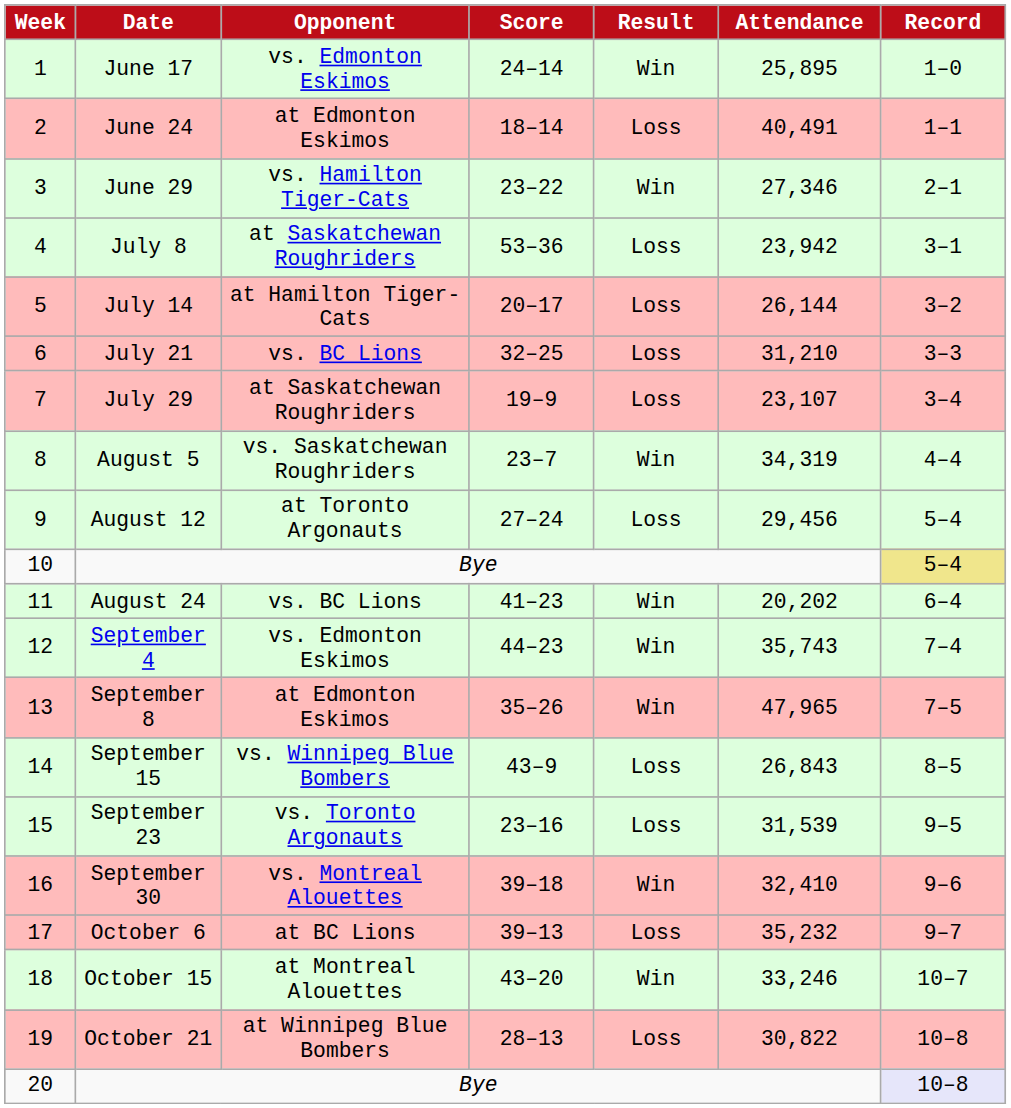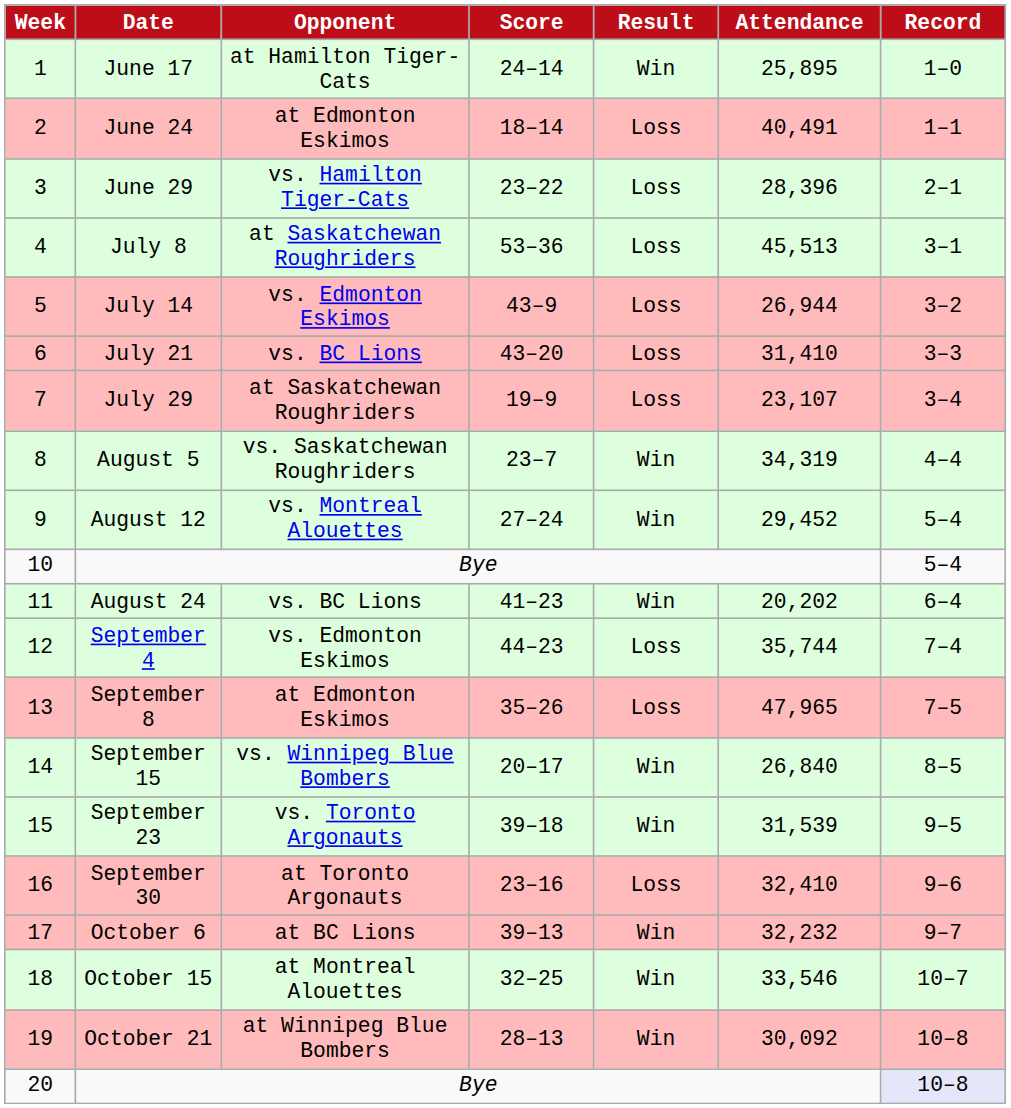 <table class="wikitable sortable">
 <tr>
 <th style="background:#bd0d18;color:#FFFFFF;"  width="4%">Week</th>
 <th style="background:#bd0d18;color:#FFFFFF;"  width="8%">Date</th>
 <th style="background:#bd0d18;color:#FFFFFF;"  width="20%">Opponent</th>
 <th style="background:#bd0d18;color:#FFFFFF;"  width="10%">Score</th>
 <th style="background:#bd0d18;color:#FFFFFF;"  width="10%">Result</th>
 <th style="background:#bd0d18;color:#FFFFFF;"  width="10%">Attendance</th>
 <th style="background:#bd0d18;color:#FFFFFF;"  width="10%">Record</th>
 </tr>
 <tr align="center" bgcolor="#ddffdd">
 <td>1</td>
 <td>June 17</td>
-<td>vs. <a href='#'>Edmonton Eskimos</a></td>
+<td>at Hamilton Tiger-Cats</td>
 <td>24–14</td>
 <td>Win</td>
 <td>25,895</td>
 <td>1–0</td>
 </tr>
 <tr align="center" bgcolor="#ffbbbb">
 <td>2</td>
 <td>June 24</td>
 <td>at Edmonton Eskimos</td>
 <td>18–14</td>
 <td>Loss</td>
 <td>40,491</td>
 <td>1–1</td>
 </tr>
 <tr align="center" bgcolor="#ddffdd">
 <td>3</td>
 <td>June 29</td>
 <td>vs. <a href='#'>Hamilton Tiger-Cats</a></td>
 <td>23–22</td>
-<td>Win</td>
-<td>27,346</td>
+<td>Loss</td>
+<td>28,396</td>
 <td>2–1</td>
 </tr>
 <tr align="center" bgcolor="#ddffdd">
 <td>4</td>
 <td>July 8</td>
 <td>at <a href='#'>Saskatchewan Roughriders</a></td>
 <td>53–36</td>
 <td>Loss</td>
-<td>23,942</td>
+<td>45,513</td>
 <td>3–1</td>
 </tr>
 <tr align="center" bgcolor="#ffbbbb">
 <td>5</td>
 <td>July 14</td>
-<td>at Hamilton Tiger-Cats</td>
-<td>20–17</td>
+<td>vs. <a href='#'>Edmonton Eskimos</a></td>
+<td>43–9</td>
 <td>Loss</td>
-<td>26,144</td>
+<td>26,944</td>
 <td>3–2</td>
 </tr>
 <tr align="center" bgcolor="#ffbbbb">
 <td>6</td>
 <td>July 21</td>
 <td>vs. <a href='#'>BC Lions</a></td>
-<td>32–25</td>
+<td>43–20</td>
 <td>Loss</td>
-<td>31,210</td>
+<td>31,410</td>
 <td>3–3</td>
 </tr>
 <tr align="center" bgcolor="#ffbbbb">
 <td>7</td>
 <td>July 29</td>
 <td>at Saskatchewan Roughriders</td>
 <td>19–9</td>
 <td>Loss</td>
 <td>23,107</td>
 <td>3–4</td>
 </tr>
 <tr align="center" bgcolor="#ddffdd">
 <td>8</td>
 <td>August 5</td>
 <td>vs. Saskatchewan Roughriders</td>
 <td>23–7</td>
 <td>Win</td>
 <td>34,319</td>
 <td>4–4</td>
 </tr>
 <tr align="center" bgcolor="#ddffdd">
 <td>9</td>
 <td>August 12</td>
-<td>at Toronto Argonauts</td>
+<td>vs. <a href='#'>Montreal Alouettes</a></td>
 <td>27–24</td>
-<td>Loss</td>
-<td>29,456</td>
+<td>Win</td>
+<td>29,452</td>
 <td>5–4</td>
 </tr>
 <tr align="center">
 <td>10</td>
 <td colspan="5"><em>Bye</em></td>
-<td style="background: khaki;">5–4</td>
+<td>5–4</td>
 </tr>
 <tr align="center" bgcolor="#ddffdd">
 <td>11</td>
 <td>August 24</td>
 <td>vs. BC Lions</td>
 <td>41–23</td>
 <td>Win</td>
 <td>20,202</td>
 <td>6–4</td>
 </tr>
 <tr align="center" bgcolor="#ddffdd">
 <td>12</td>
 <td><a href='#'>September 4</a></td>
 <td>vs. Edmonton Eskimos</td>
 <td>44–23</td>
-<td>Win</td>
-<td>35,743</td>
+<td>Loss</td>
+<td>35,744</td>
 <td>7–4</td>
 </tr>
 <tr align="center" bgcolor="#ffbbbb">
 <td>13</td>
 <td>September 8</td>
 <td>at Edmonton Eskimos</td>
 <td>35–26</td>
-<td>Win</td>
+<td>Loss</td>
 <td>47,965</td>
 <td>7–5</td>
 </tr>
 <tr align="center" bgcolor="#ddffdd">
 <td>14</td>
 <td>September 15</td>
 <td>vs. <a href='#'>Winnipeg Blue Bombers</a></td>
-<td>43–9</td>
-<td>Loss</td>
-<td>26,843</td>
+<td>20–17</td>
+<td>Win</td>
+<td>26,840</td>
 <td>8–5</td>
 </tr>
 <tr align="center" bgcolor="#ddffdd">
 <td>15</td>
 <td>September 23</td>
 <td>vs. <a href='#'>Toronto Argonauts</a></td>
-<td>23–16</td>
-<td>Loss</td>
+<td>39–18</td>
+<td>Win</td>
 <td>31,539</td>
 <td>9–5</td>
 </tr>
 <tr align="center" bgcolor="#ffbbbb">
 <td>16</td>
 <td>September 30</td>
-<td>vs. <a href='#'>Montreal Alouettes</a></td>
-<td>39–18</td>
-<td>Win</td>
+<td>at Toronto Argonauts</td>
+<td>23–16</td>
+<td>Loss</td>
 <td>32,410</td>
 <td>9–6</td>
 </tr>
 <tr align="center" bgcolor="#ffbbbb">
 <td>17</td>
 <td>October 6</td>
 <td>at BC Lions</td>
 <td>39–13</td>
-<td>Loss</td>
-<td>35,232</td>
+<td>Win</td>
+<td>32,232</td>
 <td>9–7</td>
 </tr>
 <tr align="center" bgcolor="#ddffdd">
 <td>18</td>
 <td>October 15</td>
 <td>at Montreal Alouettes</td>
-<td>43–20</td>
+<td>32–25</td>
 <td>Win</td>
-<td>33,246</td>
+<td>33,546</td>
 <td>10–7</td>
 </tr>
 <tr align="center" bgcolor="#ffbbbb">
 <td>19</td>
 <td>October 21</td>
 <td>at Winnipeg Blue Bombers</td>
 <td>28–13</td>
-<td>Loss</td>
-<td>30,822</td>
+<td>Win</td>
+<td>30,092</td>
 <td>10–8</td>
 </tr>
 <tr align="center">
 <td>20</td>
 <td colspan="5"><em>Bye</em></td>
 <td style="background: lavender;">10–8</td>
 </tr>
 <tr>
 </tr>
 </table>
